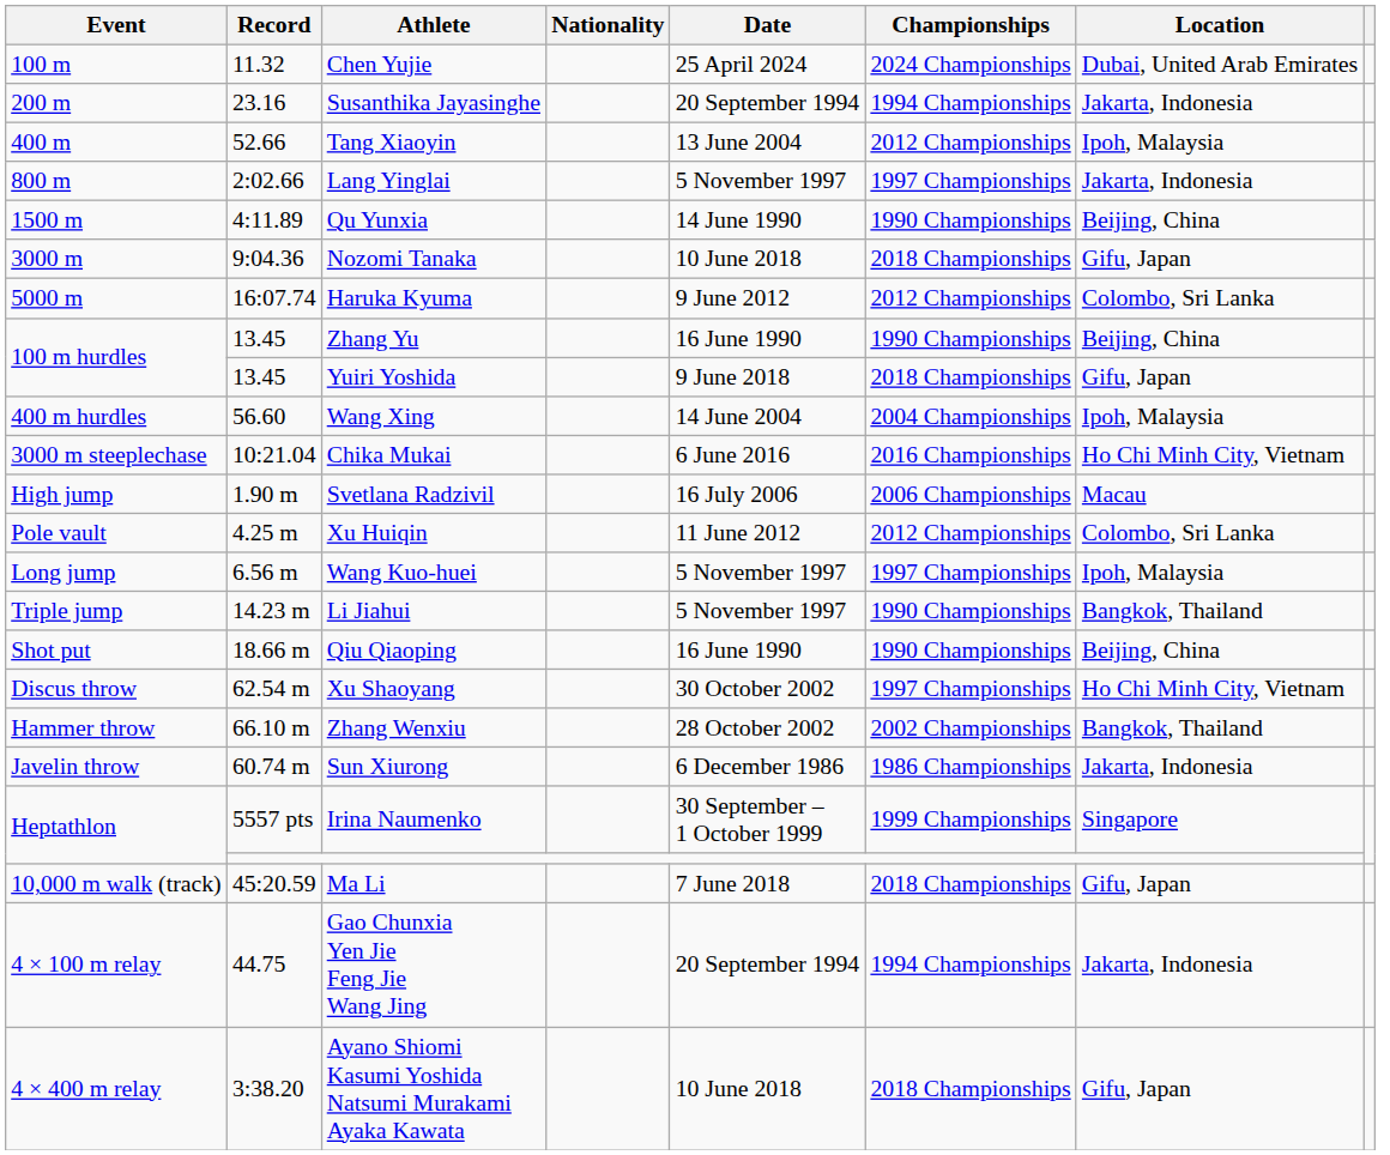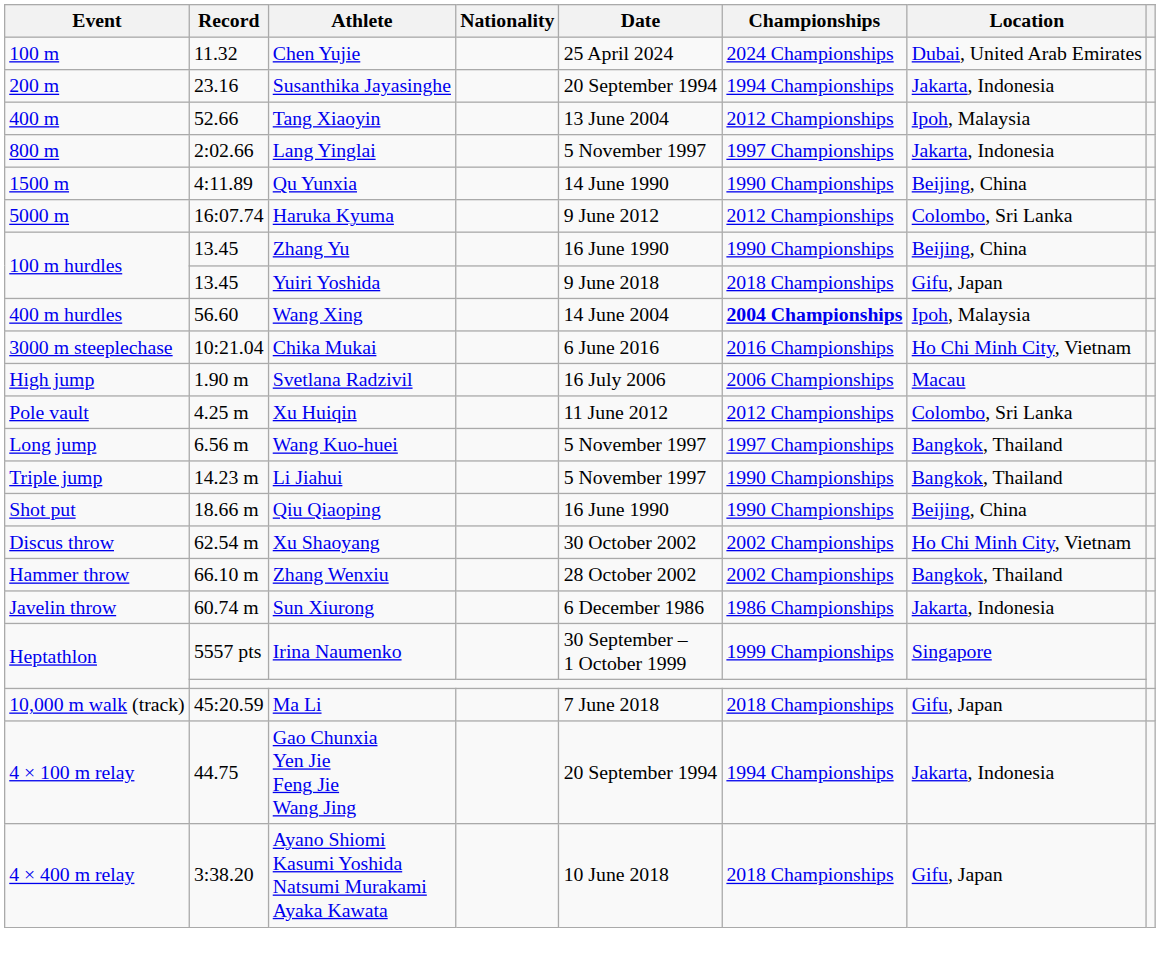 <table class="wikitable" style="font-size:95%">
 <tr>
 <th>Event</th>
 <th>Record</th>
 <th>Athlete</th>
 <th>Nationality</th>
 <th>Date</th>
 <th>Championships</th>
 <th>Location</th>
 <th></th>
 </tr>
 <tr>
 <td><a href='#'>100 m</a></td>
 <td>11.32  </td>
 <td><a href='#'>Chen Yujie</a></td>
 <td></td>
 <td>25 April 2024</td>
 <td><a href='#'>2024 Championships</a></td>
 <td><a href='#'>Dubai</a>, United Arab Emirates</td>
 <td></td>
 </tr>
 <tr>
 <td><a href='#'>200 m</a></td>
 <td>23.16</td>
 <td><a href='#'>Susanthika Jayasinghe</a></td>
 <td></td>
 <td>20 September 1994</td>
 <td><a href='#'>1994 Championships</a></td>
 <td><a href='#'>Jakarta</a>, Indonesia</td>
 <td></td>
 </tr>
 <tr>
 <td><a href='#'>400 m</a></td>
 <td>52.66</td>
 <td><a href='#'>Tang Xiaoyin</a></td>
 <td></td>
 <td>13 June 2004</td>
 <td><a href='#'>2012 Championships</a></td>
 <td><a href='#'>Ipoh</a>, Malaysia</td>
 <td></td>
 </tr>
 <tr>
 <td><a href='#'>800 m</a></td>
 <td>2:02.66</td>
 <td><a href='#'>Lang Yinglai</a></td>
 <td></td>
 <td>5 November 1997</td>
 <td><a href='#'>1997 Championships</a></td>
 <td><a href='#'>Jakarta</a>, Indonesia</td>
 <td></td>
 </tr>
 <tr>
 <td><a href='#'>1500 m</a></td>
 <td>4:11.89</td>
 <td><a href='#'>Qu Yunxia</a></td>
 <td></td>
 <td>14 June 1990</td>
 <td><a href='#'>1990 Championships</a></td>
 <td><a href='#'>Beijing</a>, China</td>
 <td></td>
 </tr>
 <tr>
-<td><a href='#'>3000 m</a></td>
-<td>9:04.36</td>
-<td><a href='#'>Nozomi Tanaka</a></td>
-<td></td>
-<td>10 June 2018</td>
-<td><a href='#'>2018 Championships</a></td>
-<td><a href='#'>Gifu</a>, Japan</td>
-<td></td>
-</tr>
-<tr>
 <td><a href='#'>5000 m</a></td>
 <td>16:07.74</td>
 <td><a href='#'>Haruka Kyuma</a></td>
 <td></td>
 <td>9 June 2012</td>
 <td><a href='#'>2012 Championships</a></td>
 <td><a href='#'>Colombo</a>, Sri Lanka</td>
 <td></td>
 </tr>
 <tr>
 <td rowspan=2><a href='#'>100 m hurdles</a></td>
 <td>13.45</td>
 <td><a href='#'>Zhang Yu</a></td>
 <td></td>
 <td>16 June 1990</td>
 <td><a href='#'>1990 Championships</a></td>
 <td><a href='#'>Beijing</a>, China</td>
 <td></td>
 </tr>
 <tr>
 <td>13.45 </td>
 <td><a href='#'>Yuiri Yoshida</a></td>
 <td></td>
 <td>9 June 2018</td>
 <td><a href='#'>2018 Championships</a></td>
 <td><a href='#'>Gifu</a>, Japan</td>
 <td></td>
 </tr>
 <tr>
 <td><a href='#'>400 m hurdles</a></td>
 <td>56.60</td>
 <td><a href='#'>Wang Xing</a></td>
 <td></td>
 <td>14 June 2004</td>
-<td><a href='#'>2004 Championships</a></td>
+<td><strong><a href='#'>2004 Championships</a></strong></td>
 <td><a href='#'>Ipoh</a>, Malaysia</td>
 <td></td>
 </tr>
 <tr>
 <td><a href='#'>3000 m steeplechase</a></td>
 <td>10:21.04</td>
 <td><a href='#'>Chika Mukai</a></td>
 <td></td>
 <td>6 June 2016</td>
 <td><a href='#'>2016 Championships</a></td>
 <td><a href='#'>Ho Chi Minh City</a>, Vietnam</td>
 <td></td>
 </tr>
 <tr>
 <td><a href='#'>High jump</a></td>
 <td>1.90 m</td>
 <td><a href='#'>Svetlana Radzivil</a></td>
 <td></td>
 <td>16 July 2006</td>
 <td><a href='#'>2006 Championships</a></td>
 <td><a href='#'>Macau</a></td>
 <td></td>
 </tr>
 <tr>
 <td><a href='#'>Pole vault</a></td>
 <td>4.25 m</td>
 <td><a href='#'>Xu Huiqin</a></td>
 <td></td>
 <td>11 June 2012</td>
 <td><a href='#'>2012 Championships</a></td>
 <td><a href='#'>Colombo</a>, Sri Lanka</td>
 <td></td>
 </tr>
 <tr>
 <td><a href='#'>Long jump</a></td>
 <td>6.56 m</td>
 <td><a href='#'>Wang Kuo-huei</a></td>
 <td></td>
 <td>5 November 1997</td>
 <td><a href='#'>1997 Championships</a></td>
-<td><a href='#'>Ipoh</a>, Malaysia</td>
+<td><a href='#'>Bangkok</a>, Thailand</td>
 <td></td>
 </tr>
 <tr>
 <td><a href='#'>Triple jump</a></td>
 <td>14.23 m</td>
 <td><a href='#'>Li Jiahui</a></td>
 <td></td>
 <td>5 November 1997</td>
 <td><a href='#'>1990 Championships</a></td>
 <td><a href='#'>Bangkok</a>, Thailand</td>
 <td></td>
 </tr>
 <tr>
 <td><a href='#'>Shot put</a></td>
 <td>18.66 m</td>
 <td><a href='#'>Qiu Qiaoping</a></td>
 <td></td>
 <td>16 June 1990</td>
 <td><a href='#'>1990 Championships</a></td>
 <td><a href='#'>Beijing</a>, China</td>
 <td></td>
 </tr>
 <tr>
 <td><a href='#'>Discus throw</a></td>
 <td>62.54 m</td>
 <td><a href='#'>Xu Shaoyang</a></td>
 <td></td>
 <td>30 October 2002</td>
-<td><a href='#'>1997 Championships</a></td>
+<td><a href='#'>2002 Championships</a></td>
 <td><a href='#'>Ho Chi Minh City</a>, Vietnam</td>
 <td></td>
 </tr>
 <tr>
 <td><a href='#'>Hammer throw</a></td>
 <td>66.10 m</td>
 <td><a href='#'>Zhang Wenxiu</a></td>
 <td></td>
 <td>28 October 2002</td>
 <td><a href='#'>2002 Championships</a></td>
 <td><a href='#'>Bangkok</a>, Thailand</td>
 <td></td>
 </tr>
 <tr>
 <td><a href='#'>Javelin throw</a></td>
 <td>60.74 m</td>
 <td><a href='#'>Sun Xiurong</a></td>
 <td></td>
 <td>6 December 1986</td>
 <td><a href='#'>1986 Championships</a></td>
 <td><a href='#'>Jakarta</a>, Indonesia</td>
 <td></td>
 </tr>
 <tr>
 <td rowspan=2><a href='#'>Heptathlon</a></td>
 <td>5557 pts</td>
 <td><a href='#'>Irina Naumenko</a></td>
 <td></td>
 <td>30 September –<br>1 October 1999</td>
 <td><a href='#'>1999 Championships</a></td>
 <td><a href='#'>Singapore</a></td>
 <td rowspan="2"></td>
 </tr>
 <tr>
 <td colspan="6"></td>
 </tr>
 <tr>
 <td><a href='#'>10,000 m walk</a> (track)</td>
 <td>45:20.59</td>
 <td><a href='#'>Ma Li</a></td>
 <td></td>
 <td>7 June 2018</td>
 <td><a href='#'>2018 Championships</a></td>
 <td><a href='#'>Gifu</a>, Japan</td>
 <td></td>
 </tr>
 <tr>
 <td><a href='#'>4 × 100 m relay</a></td>
 <td>44.75</td>
 <td><a href='#'>Gao Chunxia</a><br><a href='#'>Yen Jie</a><br><a href='#'>Feng Jie</a><br><a href='#'>Wang Jing</a></td>
 <td></td>
 <td>20 September 1994</td>
 <td><a href='#'>1994 Championships</a></td>
 <td><a href='#'>Jakarta</a>, Indonesia</td>
 <td></td>
 </tr>
 <tr>
 <td><a href='#'>4 × 400 m relay</a></td>
 <td>3:38.20</td>
 <td><a href='#'>Ayano Shiomi</a><br><a href='#'>Kasumi Yoshida</a><br><a href='#'>Natsumi Murakami</a><br><a href='#'>Ayaka Kawata</a></td>
 <td></td>
 <td>10 June 2018</td>
 <td><a href='#'>2018 Championships</a></td>
 <td><a href='#'>Gifu</a>, Japan</td>
 <td></td>
 </tr>
 </table>
